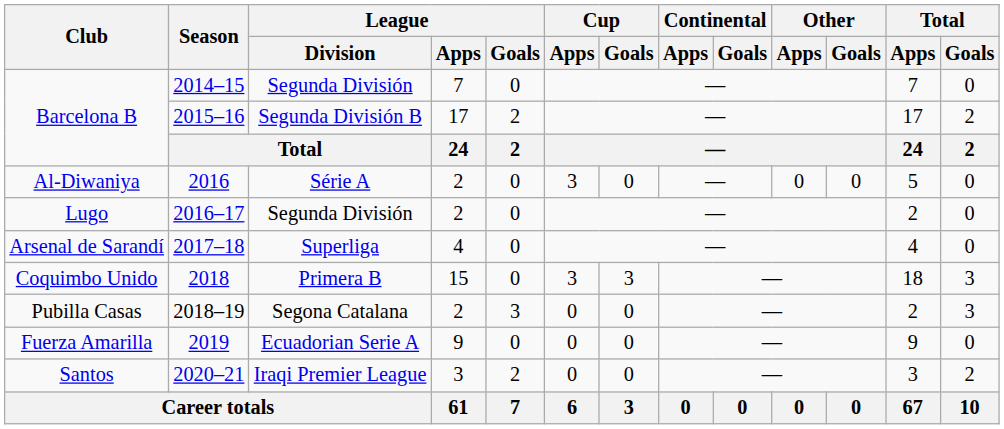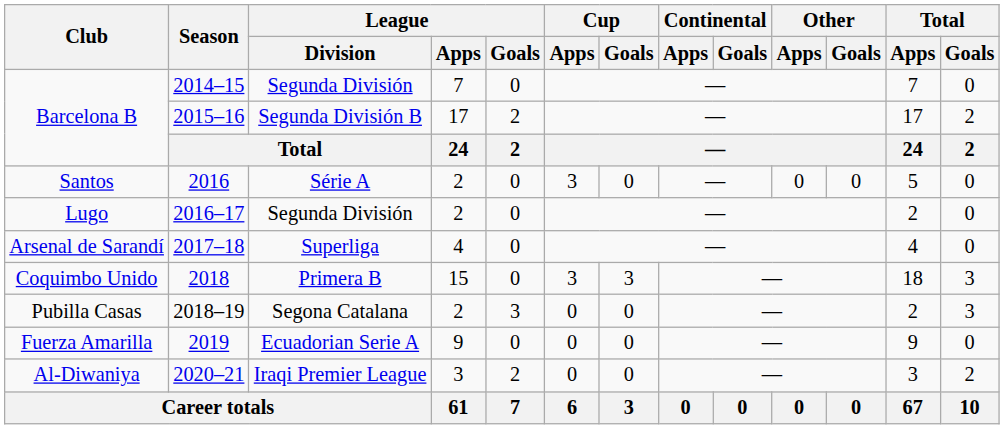 <table class="wikitable" style="text-align: center;">
 <tr>
 <th rowspan="2">Club</th>
 <th rowspan="2">Season</th>
 <th colspan="3">League</th>
 <th colspan="2">Cup</th>
 <th colspan="2">Continental</th>
 <th colspan="2">Other</th>
 <th colspan="2">Total</th>
 </tr>
 <tr>
 <th>Division</th>
 <th>Apps</th>
 <th>Goals</th>
 <th>Apps</th>
 <th>Goals</th>
 <th>Apps</th>
 <th>Goals</th>
 <th>Apps</th>
 <th>Goals</th>
 <th>Apps</th>
 <th>Goals</th>
 </tr>
 <tr>
 <td rowspan="3" align=center valign=center><a href='#'>Barcelona B</a></td>
 <td><a href='#'>2014–15</a></td>
 <td><a href='#'>Segunda División</a></td>
 <td>7</td>
 <td>0</td>
 <td colspan=6>—</td>
 <td>7</td>
 <td>0</td>
 </tr>
 <tr>
 <td><a href='#'>2015–16</a></td>
 <td><a href='#'>Segunda División B</a></td>
 <td>17</td>
 <td>2</td>
 <td colspan=6>—</td>
 <td>17</td>
 <td>2</td>
 </tr>
 <tr>
 <th colspan="2"><strong>Total</strong></th>
 <th>24</th>
 <th>2</th>
 <th colspan=6>—</th>
 <th>24</th>
 <th>2</th>
 </tr>
 <tr>
-<td align=center valign=center><a href='#'>Al-Diwaniya</a></td>
+<td align=center valign=center><a href='#'>Santos</a></td>
 <td><a href='#'>2016</a></td>
 <td><a href='#'>Série A</a></td>
 <td>2</td>
 <td>0</td>
 <td>3</td>
 <td>0</td>
 <td colspan=2>—</td>
 <td>0</td>
 <td>0</td>
 <td>5</td>
 <td>0</td>
 </tr>
 <tr>
 <td align=center valign=center><a href='#'>Lugo</a></td>
 <td><a href='#'>2016–17</a></td>
 <td>Segunda División</td>
 <td>2</td>
 <td>0</td>
 <td colspan=6>—</td>
 <td>2</td>
 <td>0</td>
 </tr>
 <tr>
 <td align=center valign=center><a href='#'>Arsenal de Sarandí</a></td>
 <td><a href='#'>2017–18</a></td>
 <td><a href='#'>Superliga</a></td>
 <td>4</td>
 <td>0</td>
 <td colspan=6>—</td>
 <td>4</td>
 <td>0</td>
 </tr>
 <tr>
 <td align=center valign=center><a href='#'>Coquimbo Unido</a></td>
 <td><a href='#'>2018</a></td>
 <td><a href='#'>Primera B</a></td>
 <td>15</td>
 <td>0</td>
 <td>3</td>
 <td>3</td>
 <td colspan=4>—</td>
 <td>18</td>
 <td>3</td>
 </tr>
 <tr>
 <td align=center valign=center>Pubilla Casas</td>
 <td>2018–19</td>
 <td>Segona Catalana</td>
 <td>2</td>
 <td>3</td>
 <td>0</td>
 <td>0</td>
 <td colspan=4>—</td>
 <td>2</td>
 <td>3</td>
 </tr>
 <tr>
 <td align=center valign=center><a href='#'>Fuerza Amarilla</a></td>
 <td><a href='#'>2019</a></td>
 <td><a href='#'>Ecuadorian Serie A</a></td>
 <td>9</td>
 <td>0</td>
 <td>0</td>
 <td>0</td>
 <td colspan=4>—</td>
 <td>9</td>
 <td>0</td>
 </tr>
 <tr>
-<td align=center valign=center><a href='#'>Santos</a></td>
+<td align=center valign=center><a href='#'>Al-Diwaniya</a></td>
 <td><a href='#'>2020–21</a></td>
 <td><a href='#'>Iraqi Premier League</a></td>
 <td>3</td>
 <td>2</td>
 <td>0</td>
 <td>0</td>
 <td colspan=4>—</td>
 <td>3</td>
 <td>2</td>
 </tr>
 <tr>
 <th colspan="3">Career totals</th>
 <th>61</th>
 <th>7</th>
 <th>6</th>
 <th>3</th>
 <th>0</th>
 <th>0</th>
 <th>0</th>
 <th>0</th>
 <th>67</th>
 <th>10</th>
 </tr>
 </table>
